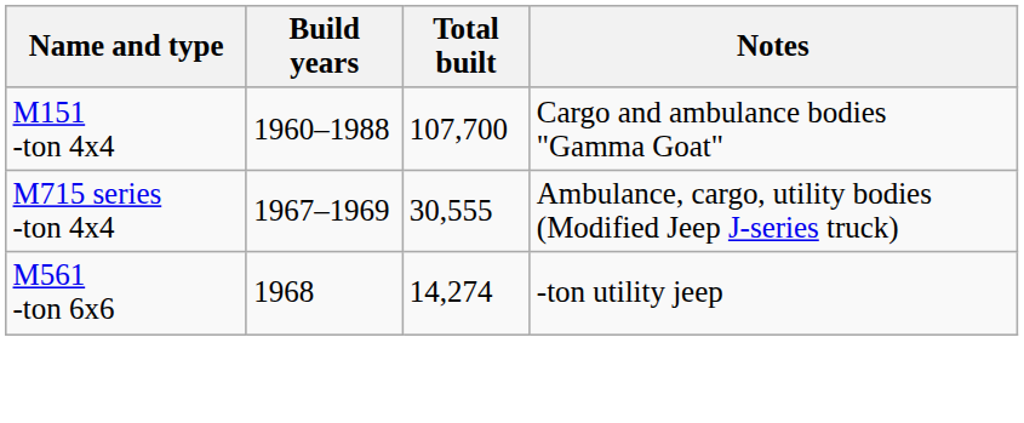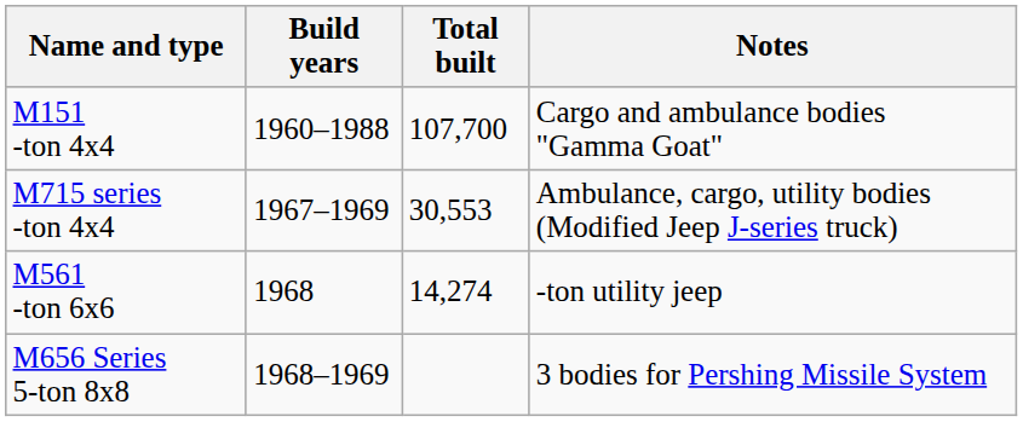 <table class="wikitable">
 <tr>
 <th style="width: 120px;">Name and type</th>
 <th style="width: 75px;">Build years</th>
 <th style="width: 60px;">Total built</th>
 <th style="width: 250px;">Notes</th>
 </tr>
 <tr>
 <td><a href='#'>M151</a><br>-ton 4x4</td>
 <td>1960–1988</td>
 <td>107,700</td>
 <td>Cargo and ambulance bodies<br>"Gamma Goat"</td>
 </tr>
 <tr>
 <td><a href='#'>M715 series</a><br>-ton 4x4</td>
 <td>1967–1969</td>
-<td>30,555</td>
+<td>30,553</td>
 <td>Ambulance, cargo, utility bodies<br>(Modified Jeep <a href='#'>J-series</a> truck)</td>
 </tr>
 <tr>
 <td><a href='#'>M561</a><br>-ton 6x6</td>
 <td>1968</td>
 <td>14,274</td>
 <td>-ton utility jeep</td>
 </tr>
+<tr>
+<td><a href='#'>M656 Series</a><br>5-ton 8x8</td>
+<td>1968–1969</td>
+<td></td>
+<td>3 bodies for <a href='#'>Pershing Missile System</a></td>
+</tr>
 </table>
